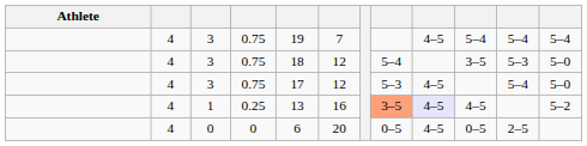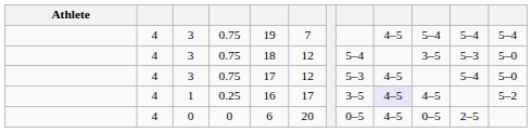 <table class="wikitable" style="text-align:center; font-size:90%;">
 <tr>
 <th width=200>Athlete</th>
 <th width=50></th>
 <th width=50></th>
 <th width=50></th>
 <th width=50></th>
 <th width=50></th>
 <th rowspan=6> </th>
 <th width=50></th>
 <th width=50></th>
 <th width=50></th>
 <th width=50></th>
 <th width=50></th>
 </tr>
 <tr>
 <td align=left></td>
 <td>4</td>
 <td>3</td>
 <td>0.75</td>
 <td>19</td>
 <td>7</td>
 <td></td>
 <td>4–5</td>
 <td>5–4</td>
 <td>5–4</td>
 <td>5–4</td>
 </tr>
 <tr>
 <td align=left></td>
 <td>4</td>
 <td>3</td>
 <td>0.75</td>
 <td>18</td>
 <td>12</td>
 <td>5–4</td>
 <td></td>
 <td>3–5</td>
 <td>5–3</td>
 <td>5–0</td>
 </tr>
 <tr>
 <td align=left></td>
 <td>4</td>
 <td>3</td>
 <td>0.75</td>
 <td>17</td>
 <td>12</td>
 <td>5–3</td>
 <td>4–5</td>
 <td></td>
 <td>5–4</td>
 <td>5–0</td>
 </tr>
 <tr>
 <td align=left></td>
 <td>4</td>
 <td>1</td>
 <td>0.25</td>
-<td>13</td>
 <td>16</td>
-<td style="background: lightsalmon;">3–5</td>
+<td>17</td>
+<td>3–5</td>
 <td style="background: lavender;">4–5</td>
 <td>4–5</td>
 <td></td>
 <td>5–2</td>
 </tr>
 <tr>
 <td align=left></td>
 <td>4</td>
 <td>0</td>
 <td>0</td>
 <td>6</td>
 <td>20</td>
 <td>0–5</td>
 <td>4–5</td>
 <td>0–5</td>
 <td>2–5</td>
 <td></td>
 </tr>
 </table>
